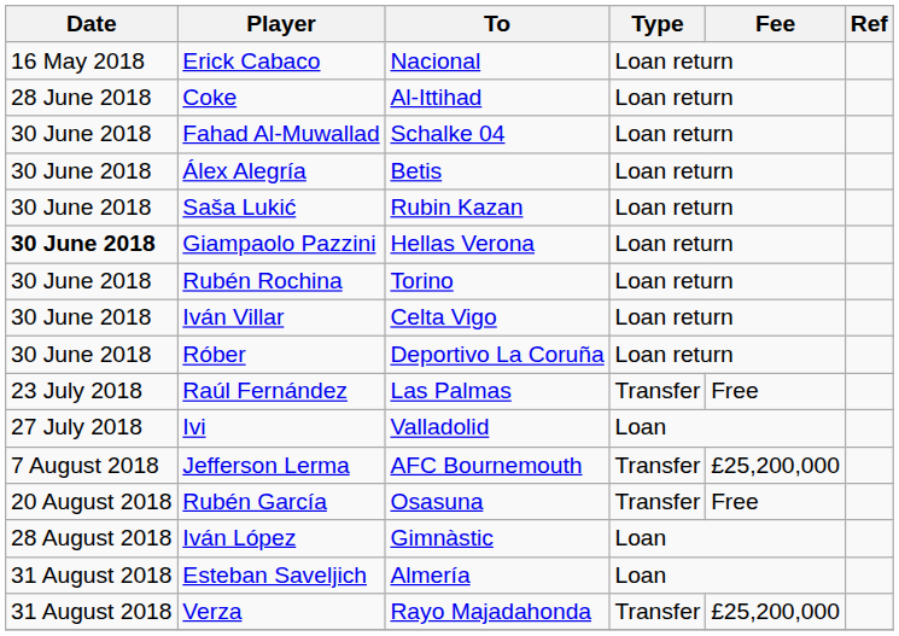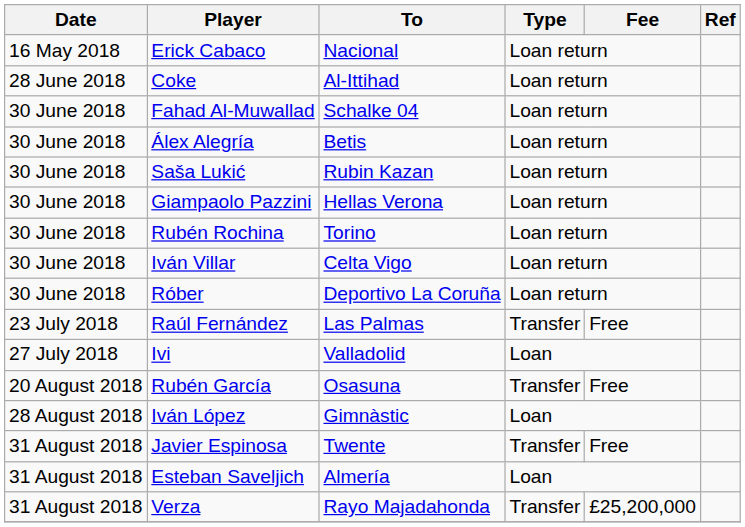 <table class="wikitable">
 <tr>
 <th>Date</th>
 <th>Player</th>
 <th>To</th>
 <th>Type</th>
 <th>Fee</th>
 <th>Ref</th>
 </tr>
 <tr>
 <td>16 May 2018</td>
 <td> <a href='#'>Erick Cabaco</a></td>
 <td> <a href='#'>Nacional</a></td>
 <td colspan=2>Loan return</td>
 <td></td>
 </tr>
 <tr>
 <td>28 June 2018</td>
 <td> <a href='#'>Coke</a></td>
 <td> <a href='#'>Al-Ittihad</a></td>
 <td colspan=2>Loan return</td>
 <td></td>
 </tr>
 <tr>
 <td>30 June 2018</td>
 <td> <a href='#'>Fahad Al-Muwallad</a></td>
 <td> <a href='#'>Schalke 04</a></td>
 <td colspan=2>Loan return</td>
 <td></td>
 </tr>
 <tr>
 <td>30 June 2018</td>
 <td> <a href='#'>Álex Alegría</a></td>
 <td> <a href='#'>Betis</a></td>
 <td colspan=2>Loan return</td>
 <td></td>
 </tr>
 <tr>
 <td>30 June 2018</td>
 <td> <a href='#'>Saša Lukić</a></td>
 <td> <a href='#'>Rubin Kazan</a></td>
 <td colspan=2>Loan return</td>
 <td></td>
 </tr>
 <tr>
-<td><strong>30 June 2018</strong></td>
+<td>30 June 2018</td>
 <td> <a href='#'>Giampaolo Pazzini</a></td>
 <td> <a href='#'>Hellas Verona</a></td>
 <td colspan=2>Loan return</td>
 <td></td>
 </tr>
 <tr>
 <td>30 June 2018</td>
 <td> <a href='#'>Rubén Rochina</a></td>
 <td> <a href='#'>Torino</a></td>
 <td colspan=2>Loan return</td>
 <td></td>
 </tr>
 <tr>
 <td>30 June 2018</td>
 <td> <a href='#'>Iván Villar</a></td>
 <td> <a href='#'>Celta Vigo</a></td>
 <td colspan=2>Loan return</td>
 <td></td>
 </tr>
 <tr>
 <td>30 June 2018</td>
 <td> <a href='#'>Róber</a></td>
 <td> <a href='#'>Deportivo La Coruña</a></td>
 <td colspan=2>Loan return</td>
 <td></td>
 </tr>
 <tr>
 <td>23 July 2018</td>
 <td> <a href='#'>Raúl Fernández</a></td>
 <td> <a href='#'>Las Palmas</a></td>
 <td>Transfer</td>
 <td>Free</td>
 <td></td>
 </tr>
 <tr>
 <td>27 July 2018</td>
 <td> <a href='#'>Ivi</a></td>
 <td> <a href='#'>Valladolid</a></td>
 <td colspan=2>Loan</td>
 <td></td>
 </tr>
 <tr>
-<td>7 August 2018</td>
-<td> <a href='#'>Jefferson Lerma</a></td>
-<td> <a href='#'>AFC Bournemouth</a></td>
-<td>Transfer</td>
-<td>£25,200,000</td>
-<td></td>
-</tr>
-<tr>
 <td>20 August 2018</td>
 <td> <a href='#'>Rubén García</a></td>
 <td> <a href='#'>Osasuna</a></td>
 <td>Transfer</td>
 <td>Free</td>
 <td></td>
 </tr>
 <tr>
 <td>28 August 2018</td>
 <td> <a href='#'>Iván López</a></td>
 <td> <a href='#'>Gimnàstic</a></td>
 <td colspan=2>Loan</td>
+<td></td>
+</tr>
+<tr>
+<td>31 August 2018</td>
+<td> <a href='#'>Javier Espinosa</a></td>
+<td> <a href='#'>Twente</a></td>
+<td>Transfer</td>
+<td>Free</td>
 <td></td>
 </tr>
 <tr>
 <td>31 August 2018</td>
 <td> <a href='#'>Esteban Saveljich</a></td>
 <td> <a href='#'>Almería</a></td>
 <td colspan=2>Loan</td>
 <td></td>
 </tr>
 <tr>
 <td>31 August 2018</td>
 <td> <a href='#'>Verza</a></td>
 <td> <a href='#'>Rayo Majadahonda</a></td>
 <td>Transfer</td>
 <td>£25,200,000</td>
 <td></td>
 </tr>
 <tr>
 </tr>
 </table>
